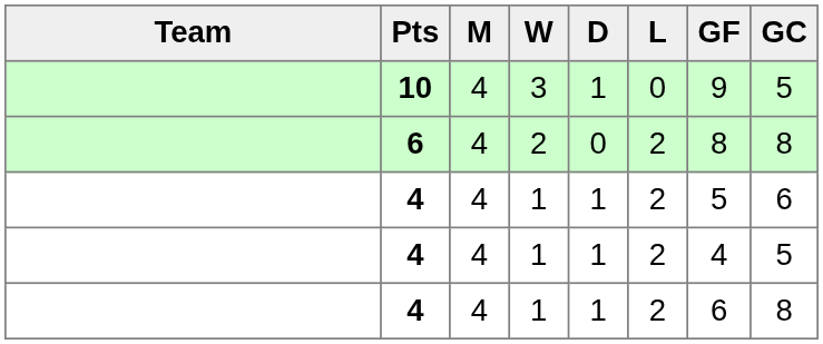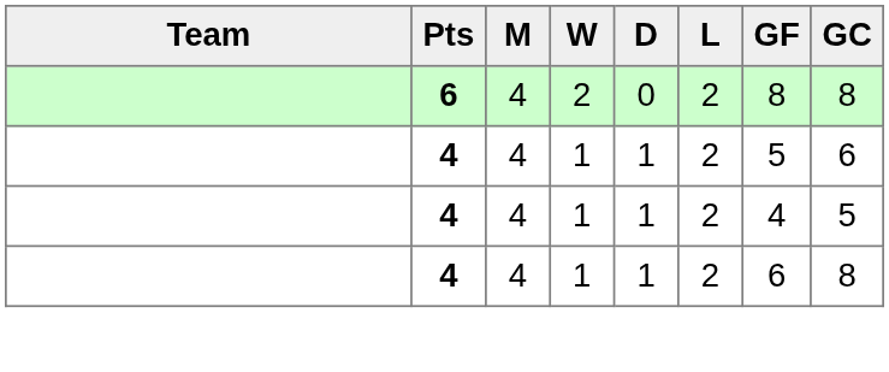 <table style=border-collapse:collapse border=1 cellspacing=0 cellpadding=5>
 <tr align=center bgcolor=#efefef>
 <th width=185>Team</th>
 <th width=20>Pts</th>
 <th width=20>M</th>
 <th width=20>W</th>
 <th width=20>D</th>
 <th width=20>L</th>
 <th width=20>GF</th>
 <th width=20>GC</th>
-</tr>
-<tr align=center bgcolor=#ccffcc>
-<td style="text-align:left;"></td>
-<td><strong>10</strong></td>
-<td>4</td>
-<td>3</td>
-<td>1</td>
-<td>0</td>
-<td>9</td>
-<td>5</td>
 </tr>
 <tr align=center bgcolor=#ccffcc>
 <td style="text-align:left;"></td>
 <td><strong>6</strong></td>
 <td>4</td>
 <td>2</td>
 <td>0</td>
 <td>2</td>
 <td>8</td>
 <td>8</td>
 </tr>
 <tr align=center>
 <td style="text-align:left;"></td>
 <td><strong>4</strong></td>
 <td>4</td>
 <td>1</td>
 <td>1</td>
 <td>2</td>
 <td>5</td>
 <td>6</td>
 </tr>
 <tr align=center>
 <td style="text-align:left;"></td>
 <td><strong>4</strong></td>
 <td>4</td>
 <td>1</td>
 <td>1</td>
 <td>2</td>
 <td>4</td>
 <td>5</td>
 </tr>
 <tr align=center>
 <td style="text-align:left;"></td>
 <td><strong>4</strong></td>
 <td>4</td>
 <td>1</td>
 <td>1</td>
 <td>2</td>
 <td>6</td>
 <td>8</td>
 </tr>
 </table>
